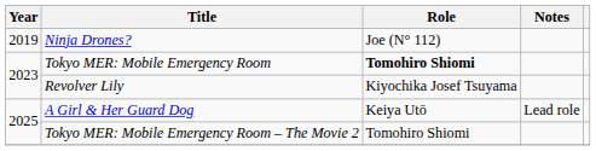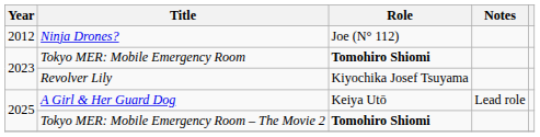 <table class="wikitable sortable">
 <tr>
 <th>Year</th>
 <th>Title</th>
 <th>Role</th>
 <th class="unsortable">Notes</th>
 <th class="unsortable"></th>
 </tr>
 <tr>
-<td>2019</td>
+<td>2012</td>
 <td><em><a href='#'>Ninja Drones?</a></em></td>
 <td>Joe (N° 112)</td>
 <td></td>
 <td></td>
 </tr>
 <tr>
 <td rowspan=2>2023</td>
 <td><em>Tokyo MER: Mobile Emergency Room</em></td>
 <td><strong>Tomohiro Shiomi</strong></td>
 <td></td>
 <td></td>
 </tr>
 <tr>
 <td><em>Revolver Lily</em></td>
 <td>Kiyochika Josef Tsuyama</td>
 <td></td>
 <td></td>
 </tr>
 <tr>
 <td rowspan=2>2025</td>
 <td><em><a href='#'>A Girl & Her Guard Dog</a></em></td>
 <td>Keiya Utō</td>
 <td>Lead role</td>
 <td></td>
 </tr>
 <tr>
 <td><em>Tokyo MER: Mobile Emergency Room – The Movie 2</em></td>
-<td>Tomohiro Shiomi</td>
+<td><strong>Tomohiro Shiomi</strong></td>
 <td></td>
 <td></td>
 </tr>
 <tr>
 </tr>
 </table>
